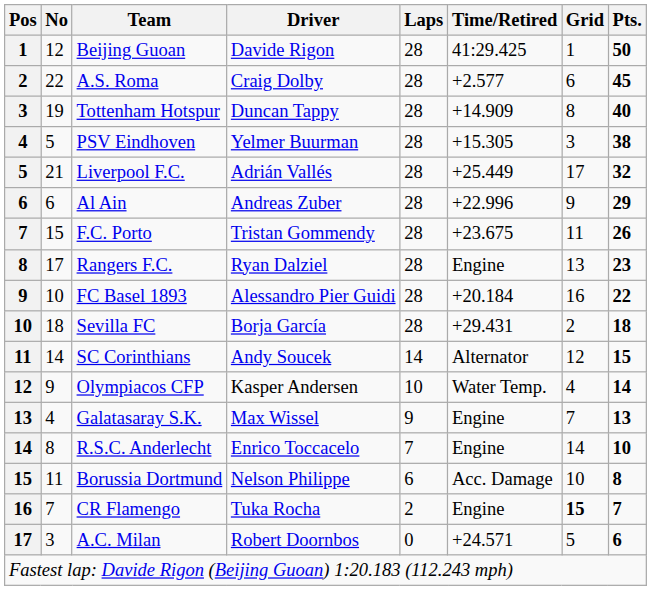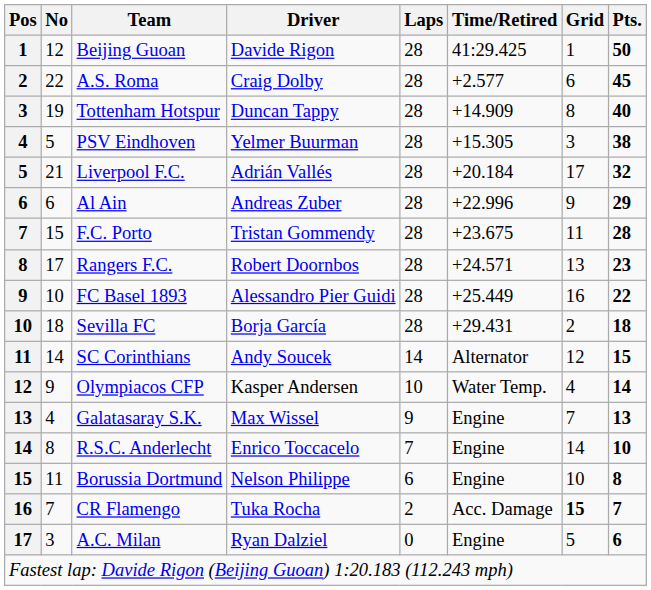 <table class="wikitable" style="font-size: 95%">
 <tr>
 <th>Pos</th>
 <th>No</th>
 <th>Team</th>
 <th>Driver</th>
 <th>Laps</th>
 <th>Time/Retired</th>
 <th>Grid</th>
 <th>Pts.</th>
 </tr>
 <tr>
 <th>1</th>
 <td>12</td>
 <td> <a href='#'>Beijing Guoan</a></td>
 <td> <a href='#'>Davide Rigon</a></td>
 <td>28</td>
 <td>41:29.425</td>
 <td>1</td>
 <td><strong>50</strong></td>
 </tr>
 <tr>
 <th>2</th>
 <td>22</td>
 <td> <a href='#'>A.S. Roma</a></td>
 <td> <a href='#'>Craig Dolby</a></td>
 <td>28</td>
 <td>+2.577</td>
 <td>6</td>
 <td><strong>45</strong></td>
 </tr>
 <tr>
 <th>3</th>
 <td>19</td>
 <td> <a href='#'>Tottenham Hotspur</a></td>
 <td> <a href='#'>Duncan Tappy</a></td>
 <td>28</td>
 <td>+14.909</td>
 <td>8</td>
 <td><strong>40</strong></td>
 </tr>
 <tr>
 <th>4</th>
 <td>5</td>
 <td> <a href='#'>PSV Eindhoven</a></td>
 <td> <a href='#'>Yelmer Buurman</a></td>
 <td>28</td>
 <td>+15.305</td>
 <td>3</td>
 <td><strong>38</strong></td>
 </tr>
 <tr>
 <th>5</th>
 <td>21</td>
 <td> <a href='#'>Liverpool F.C.</a></td>
 <td> <a href='#'>Adrián Vallés</a></td>
 <td>28</td>
-<td>+25.449</td>
+<td>+20.184</td>
 <td>17</td>
 <td><strong>32</strong></td>
 </tr>
 <tr>
 <th>6</th>
 <td>6</td>
 <td> <a href='#'>Al Ain</a></td>
 <td> <a href='#'>Andreas Zuber</a></td>
 <td>28</td>
 <td>+22.996</td>
 <td>9</td>
 <td><strong>29</strong></td>
 </tr>
 <tr>
 <th>7</th>
 <td>15</td>
 <td> <a href='#'>F.C. Porto</a></td>
 <td> <a href='#'>Tristan Gommendy</a></td>
 <td>28</td>
 <td>+23.675</td>
 <td>11</td>
-<td><strong>26</strong></td>
+<td><strong>28</strong></td>
 </tr>
 <tr>
 <th>8</th>
 <td>17</td>
 <td> <a href='#'>Rangers F.C.</a></td>
-<td> <a href='#'>Ryan Dalziel</a></td>
+<td> <a href='#'>Robert Doornbos</a></td>
 <td>28</td>
-<td>Engine</td>
+<td>+24.571</td>
 <td>13</td>
 <td><strong>23</strong></td>
 </tr>
 <tr>
 <th>9</th>
 <td>10</td>
 <td> <a href='#'>FC Basel 1893</a></td>
 <td> <a href='#'>Alessandro Pier Guidi</a></td>
 <td>28</td>
-<td>+20.184</td>
+<td>+25.449</td>
 <td>16</td>
 <td><strong>22</strong></td>
 </tr>
 <tr>
 <th>10</th>
 <td>18</td>
 <td> <a href='#'>Sevilla FC</a></td>
 <td> <a href='#'>Borja García</a></td>
 <td>28</td>
 <td>+29.431</td>
 <td>2</td>
 <td><strong>18</strong></td>
 </tr>
 <tr>
 <th>11</th>
 <td>14</td>
 <td> <a href='#'>SC Corinthians</a></td>
 <td> <a href='#'>Andy Soucek</a></td>
 <td>14</td>
 <td>Alternator</td>
 <td>12</td>
 <td><strong>15</strong></td>
 </tr>
 <tr>
 <th>12</th>
 <td>9</td>
 <td> <a href='#'>Olympiacos CFP</a></td>
 <td> Kasper Andersen</td>
 <td>10</td>
 <td>Water Temp.</td>
 <td>4</td>
 <td><strong>14</strong></td>
 </tr>
 <tr>
 <th>13</th>
 <td>4</td>
 <td> <a href='#'>Galatasaray S.K.</a></td>
 <td> <a href='#'>Max Wissel</a></td>
 <td>9</td>
 <td>Engine</td>
 <td>7</td>
 <td><strong>13</strong></td>
 </tr>
 <tr>
 <th>14</th>
 <td>8</td>
 <td> <a href='#'>R.S.C. Anderlecht</a></td>
 <td> <a href='#'>Enrico Toccacelo</a></td>
 <td>7</td>
 <td>Engine</td>
 <td>14</td>
 <td><strong>10</strong></td>
 </tr>
 <tr>
 <th>15</th>
 <td>11</td>
 <td> <a href='#'>Borussia Dortmund</a></td>
 <td> <a href='#'>Nelson Philippe</a></td>
 <td>6</td>
-<td>Acc. Damage</td>
+<td>Engine</td>
 <td>10</td>
 <td><strong>8</strong></td>
 </tr>
 <tr>
 <th>16</th>
 <td>7</td>
 <td> <a href='#'>CR Flamengo</a></td>
 <td> <a href='#'>Tuka Rocha</a></td>
 <td>2</td>
-<td>Engine</td>
+<td>Acc. Damage</td>
 <td><strong>15</strong></td>
 <td><strong>7</strong></td>
 </tr>
 <tr>
 <th>17</th>
 <td>3</td>
 <td> <a href='#'>A.C. Milan</a></td>
-<td> <a href='#'>Robert Doornbos</a></td>
+<td> <a href='#'>Ryan Dalziel</a></td>
 <td>0</td>
-<td>+24.571</td>
+<td>Engine</td>
 <td>5</td>
 <td><strong>6</strong></td>
 </tr>
 <tr>
 <td colspan=8><em>Fastest lap: <a href='#'>Davide Rigon</a> (<a href='#'>Beijing Guoan</a>) 1:20.183 (112.243 mph)</em></td>
 </tr>
 </table>
